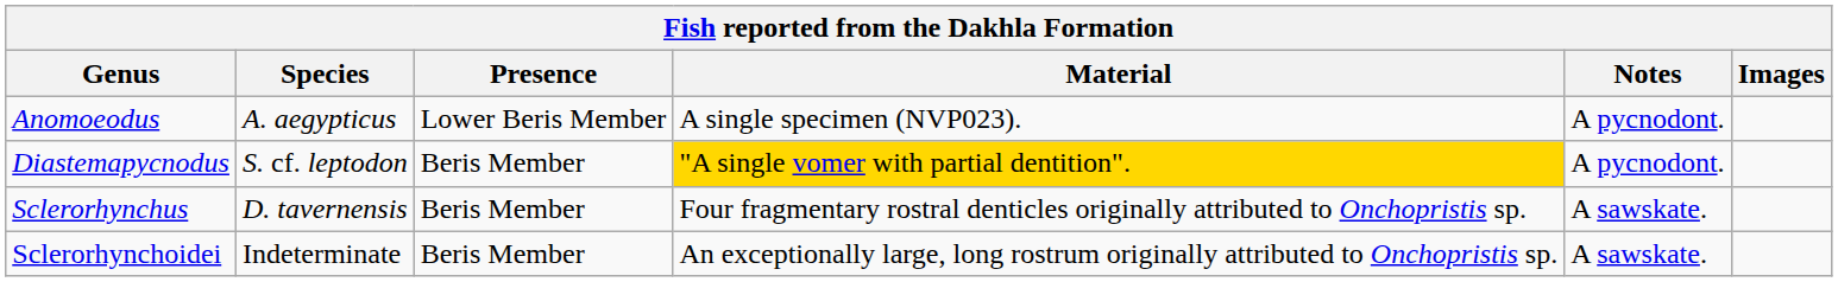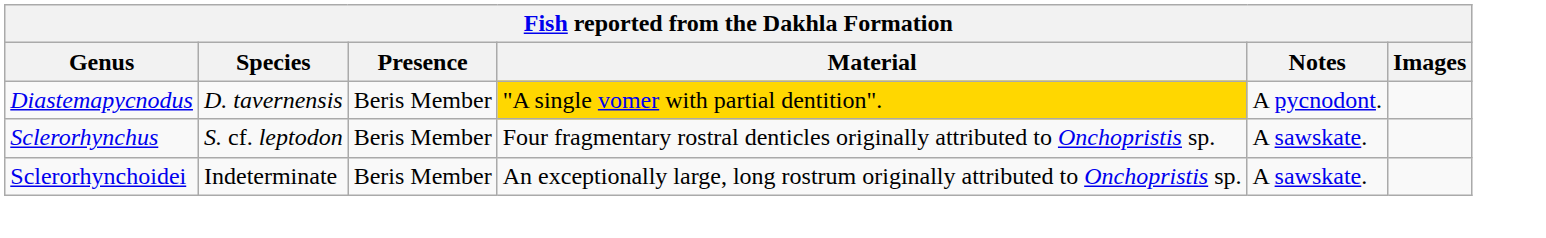 <table class="wikitable" align="center">
 <tr>
 <th colspan="6" align="center"><strong><a href='#'>Fish</a> reported from the Dakhla Formation</strong></th>
 </tr>
 <tr>
 <th>Genus</th>
 <th>Species</th>
 <th>Presence</th>
 <th><strong>Material</strong></th>
 <th>Notes</th>
 <th>Images</th>
 </tr>
 <tr>
-<td><em><a href='#'>Anomoeodus</a></em></td>
-<td><em>A. aegypticus</em></td>
-<td>Lower Beris Member</td>
-<td>A single specimen (NVP023).</td>
-<td>A <a href='#'>pycnodont</a>.</td>
-<td></td>
-</tr>
-<tr>
 <td><em><a href='#'>Diastemapycnodus</a></em></td>
-<td><em>S.</em> cf. <em>leptodon</em></td>
+<td><em>D. tavernensis</em></td>
 <td>Beris Member</td>
 <td style="background: gold;">"A single <a href='#'>vomer</a> with partial dentition".</td>
 <td>A <a href='#'>pycnodont</a>.</td>
 <td></td>
 </tr>
 <tr>
 <td><em><a href='#'>Sclerorhynchus</a></em></td>
-<td><em>D. tavernensis</em></td>
+<td><em>S.</em> cf. <em>leptodon</em></td>
 <td>Beris Member</td>
 <td>Four fragmentary rostral denticles originally attributed to <em><a href='#'>Onchopristis</a></em> sp.</td>
 <td>A <a href='#'>sawskate</a>.</td>
 <td></td>
 </tr>
 <tr>
 <td><a href='#'>Sclerorhynchoidei</a></td>
 <td>Indeterminate</td>
 <td>Beris Member</td>
 <td>An exceptionally large,  long rostrum originally attributed to <em><a href='#'>Onchopristis</a></em> sp.</td>
 <td>A <a href='#'>sawskate</a>.</td>
 <td></td>
 </tr>
 </table>
